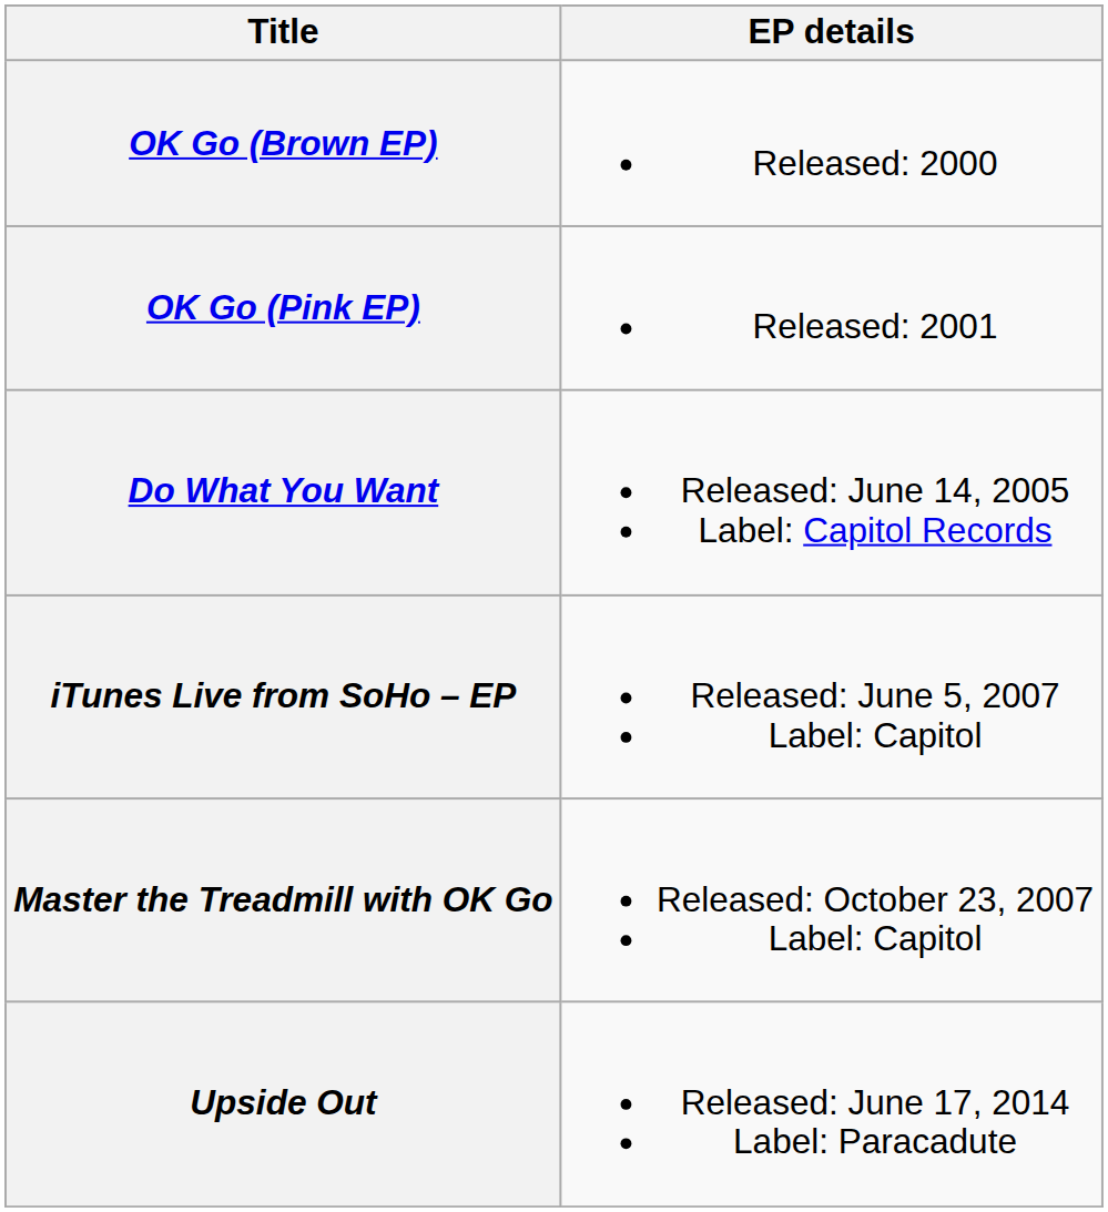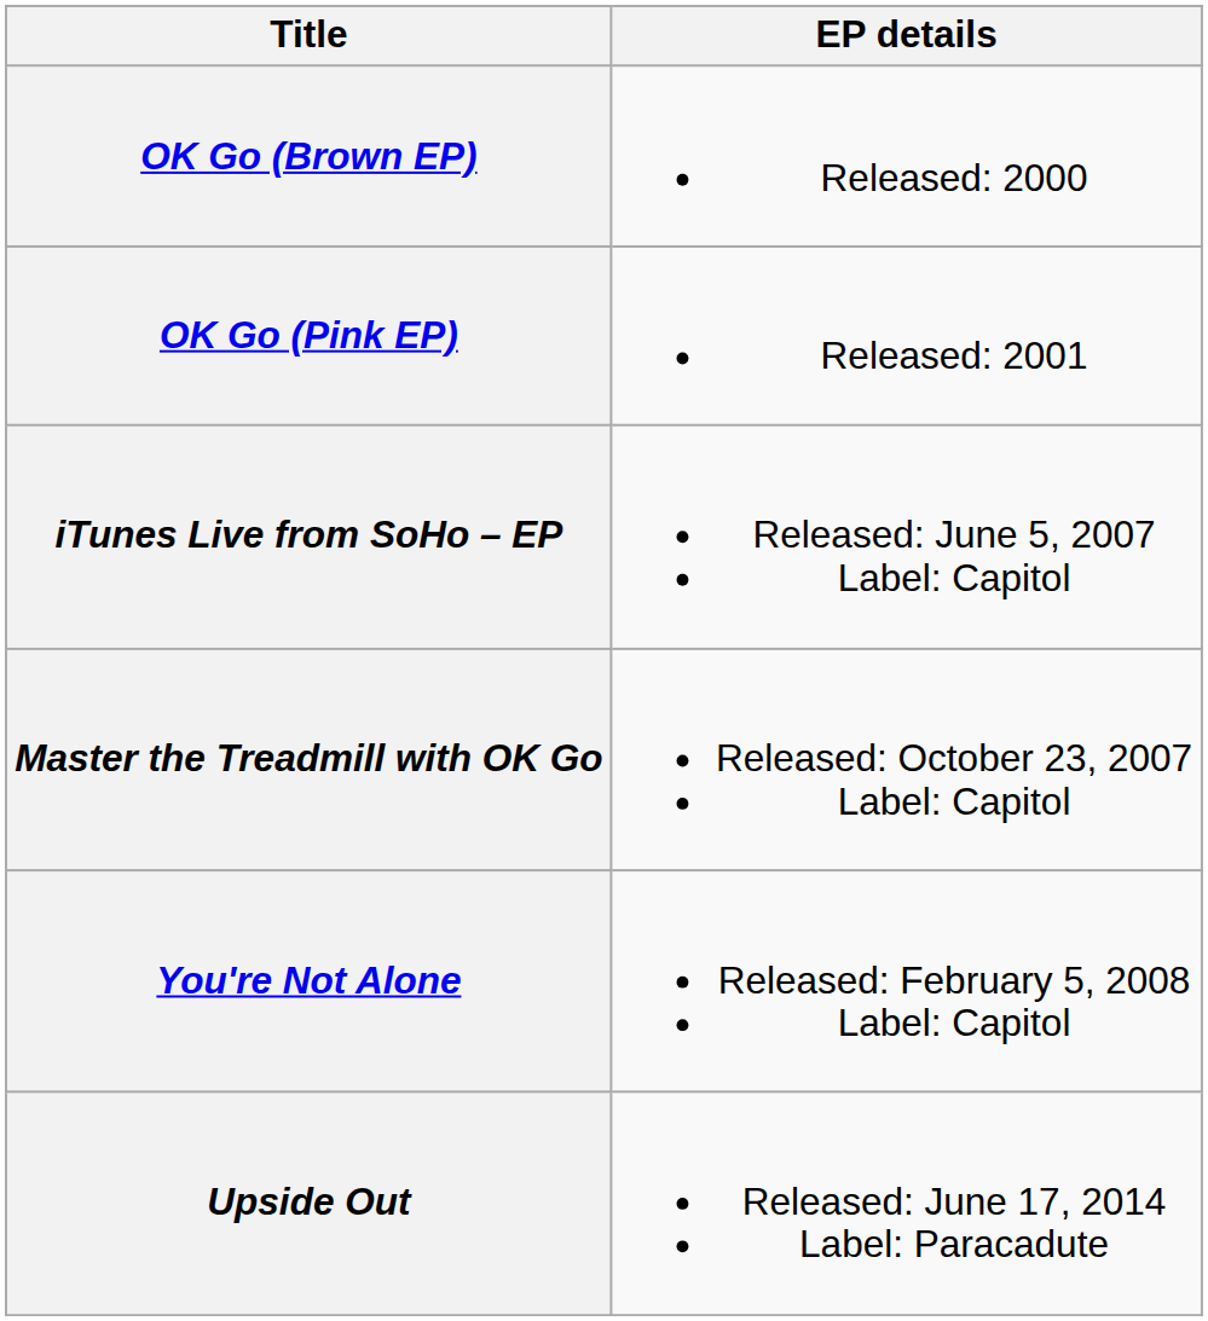 <table class="wikitable plainrowheaders" style="text-align:center;" border="1">
 <tr>
 <th scope="col">Title</th>
 <th scope="col">EP details</th>
 </tr>
 <tr>
 <th scope="row"><em><a href='#'>OK Go (Brown EP)</a></em></th>
 <td><br><ul><li>Released: 2000</li></ul></td>
 </tr>
 <tr>
 <th scope="row"><em><a href='#'>OK Go (Pink EP)</a></em></th>
 <td><br><ul><li>Released: 2001</li></ul></td>
 </tr>
 <tr>
-<th scope="row"><em><a href='#'>Do What You Want</a></em></th>
-<td><br><ul><li>Released: June 14, 2005</li><li>Label: <a href='#'>Capitol Records</a></li></ul></td>
-</tr>
-<tr>
 <th scope="row"><em>iTunes Live from SoHo – EP</em></th>
 <td><br><ul><li>Released: June 5, 2007</li><li>Label: Capitol</li></ul></td>
 </tr>
 <tr>
 <th scope="row"><em>Master the Treadmill with OK Go</em></th>
 <td><br><ul><li>Released: October 23, 2007</li><li>Label: Capitol</li></ul></td>
 </tr>
 <tr>
+<th scope="row"><em><a href='#'>You're Not Alone</a></em><br></th>
+<td><br><ul><li>Released: February 5, 2008</li><li>Label: Capitol</li></ul></td>
+</tr>
+<tr>
 <th scope="row"><em>Upside Out</em></th>
 <td><br><ul><li>Released: June 17, 2014</li><li>Label: Paracadute</li></ul></td>
 </tr>
 <tr>
 </tr>
 </table>
